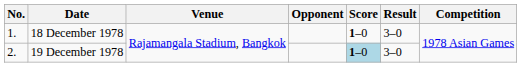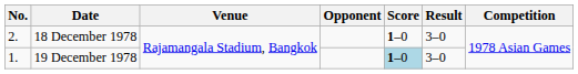 <table class="wikitable collapsible">
 <tr>
 <th>No.</th>
 <th>Date</th>
 <th>Venue</th>
 <th>Opponent</th>
 <th>Score</th>
 <th>Result</th>
 <th>Competition</th>
 </tr>
 <tr>
-<td>1.</td>
+<td>2.</td>
 <td>18 December 1978</td>
 <td rowspan="2"><a href='#'>Rajamangala Stadium</a>, <a href='#'>Bangkok</a></td>
 <td></td>
 <td><strong>1</strong>–0</td>
 <td>3–0</td>
 <td rowspan="2"><a href='#'>1978 Asian Games</a></td>
 </tr>
 <tr>
-<td>2.</td>
+<td>1.</td>
 <td>19 December 1978</td>
 <td></td>
 <td style="background: lightblue;"><strong>1</strong>–0</td>
 <td>3–0</td>
 </tr>
 </table>
